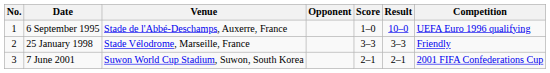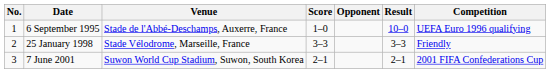 <table class="wikitable sortable">
 <tr>
 <th scope="col">No.</th>
 <th scope="col">Date</th>
 <th scope="col">Venue</th>
+<th scope="col">Score</th>
 <th scope="col">Opponent</th>
-<th scope="col">Score</th>
 <th scope="col">Result</th>
 <th scope="col">Competition</th>
 </tr>
 <tr>
 <td align="center">1</td>
 <td>6 September 1995</td>
 <td><a href='#'>Stade de l'Abbé-Deschamps</a>, Auxerre, France</td>
+<td align="center">1–0</td>
 <td></td>
-<td align="center">1–0</td>
 <td align="center"><a href='#'>10–0</a></td>
 <td><a href='#'>UEFA Euro 1996 qualifying</a></td>
 </tr>
 <tr>
 <td align="center">2</td>
 <td>25 January 1998</td>
 <td><a href='#'>Stade Vélodrome</a>, Marseille, France</td>
+<td align="center">3–3</td>
 <td></td>
-<td align="center">3–3</td>
 <td align="center">3–3</td>
 <td><a href='#'>Friendly</a></td>
 </tr>
 <tr>
 <td align="center">3</td>
 <td>7 June 2001</td>
 <td><a href='#'>Suwon World Cup Stadium</a>, Suwon, South Korea</td>
+<td align="center">2–1</td>
 <td></td>
-<td align="center">2–1</td>
 <td align="center">2–1</td>
 <td><a href='#'>2001 FIFA Confederations Cup</a></td>
 </tr>
 </table>
